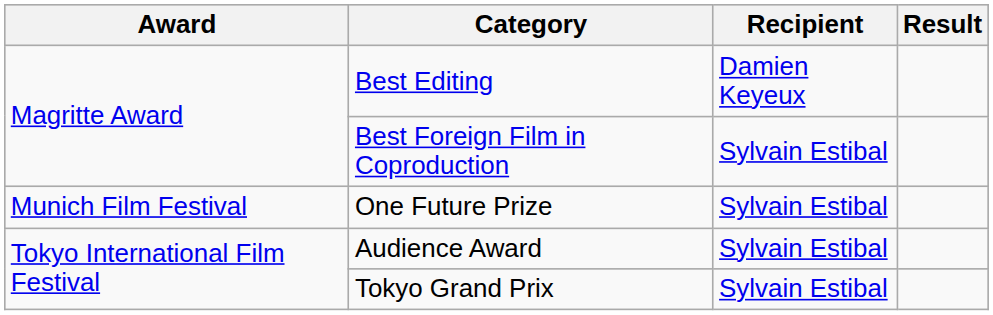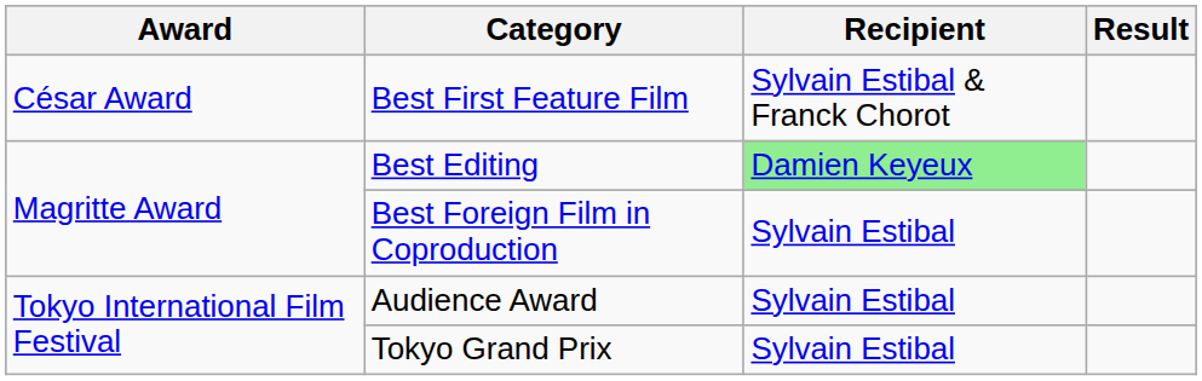 <table class="wikitable">
 <tr>
 <th>Award</th>
 <th>Category</th>
 <th>Recipient</th>
 <th>Result</th>
 </tr>
 <tr>
+<td><a href='#'>César Award</a></td>
+<td><a href='#'>Best First Feature Film</a></td>
+<td><a href='#'>Sylvain Estibal</a> & Franck Chorot</td>
+<td></td>
+</tr>
+<tr>
 <td rowspan=2><a href='#'>Magritte Award</a></td>
 <td><a href='#'>Best Editing</a></td>
-<td><a href='#'>Damien Keyeux</a></td>
+<td style="background: lightgreen;"><a href='#'>Damien Keyeux</a></td>
 <td></td>
 </tr>
 <tr>
 <td><a href='#'>Best Foreign Film in Coproduction</a></td>
-<td><a href='#'>Sylvain Estibal</a></td>
-<td></td>
-</tr>
-<tr>
-<td><a href='#'>Munich Film Festival</a></td>
-<td>One Future Prize</td>
 <td><a href='#'>Sylvain Estibal</a></td>
 <td></td>
 </tr>
 <tr>
 <td rowspan=2><a href='#'>Tokyo International Film Festival</a></td>
 <td>Audience Award</td>
 <td><a href='#'>Sylvain Estibal</a></td>
 <td></td>
 </tr>
 <tr>
 <td>Tokyo Grand Prix</td>
 <td><a href='#'>Sylvain Estibal</a></td>
 <td></td>
 </tr>
 </table>
